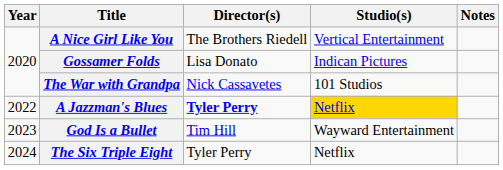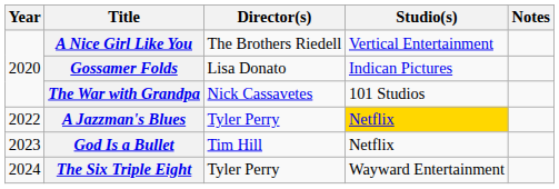 <table class="wikitable sortable">
 <tr>
 <th>Year</th>
 <th>Title</th>
 <th>Director(s)</th>
 <th>Studio(s)</th>
 <th>Notes</th>
 </tr>
 <tr>
 <td rowspan="3">2020</td>
 <th><strong><em><a href='#'>A Nice Girl Like You</a></em></strong></th>
 <td>The Brothers Riedell</td>
 <td><a href='#'>Vertical Entertainment</a></td>
 <td></td>
 </tr>
 <tr>
 <th><strong><em><a href='#'>Gossamer Folds</a></em></strong></th>
 <td>Lisa Donato</td>
 <td><a href='#'>Indican Pictures</a></td>
 <td></td>
 </tr>
 <tr>
 <th><strong><em><a href='#'>The War with Grandpa</a></em></strong></th>
 <td><a href='#'>Nick Cassavetes</a></td>
 <td>101 Studios</td>
 <td></td>
 </tr>
 <tr>
 <td>2022</td>
 <th><strong><em><a href='#'>A Jazzman's Blues</a></em></strong></th>
-<td><strong><a href='#'>Tyler Perry</a></strong></td>
+<td><a href='#'>Tyler Perry</a></td>
 <td style="background: gold;"><a href='#'>Netflix</a></td>
 <td></td>
 </tr>
 <tr>
 <td>2023</td>
 <th><strong><em><a href='#'>God Is a Bullet</a></em></strong></th>
 <td><a href='#'>Tim Hill</a></td>
-<td>Wayward Entertainment</td>
+<td>Netflix</td>
 <td></td>
 </tr>
 <tr>
 <td>2024</td>
 <th><strong><em><a href='#'>The Six Triple Eight</a></em></strong></th>
 <td>Tyler Perry</td>
-<td>Netflix</td>
+<td>Wayward Entertainment</td>
 <td></td>
 </tr>
 </table>
